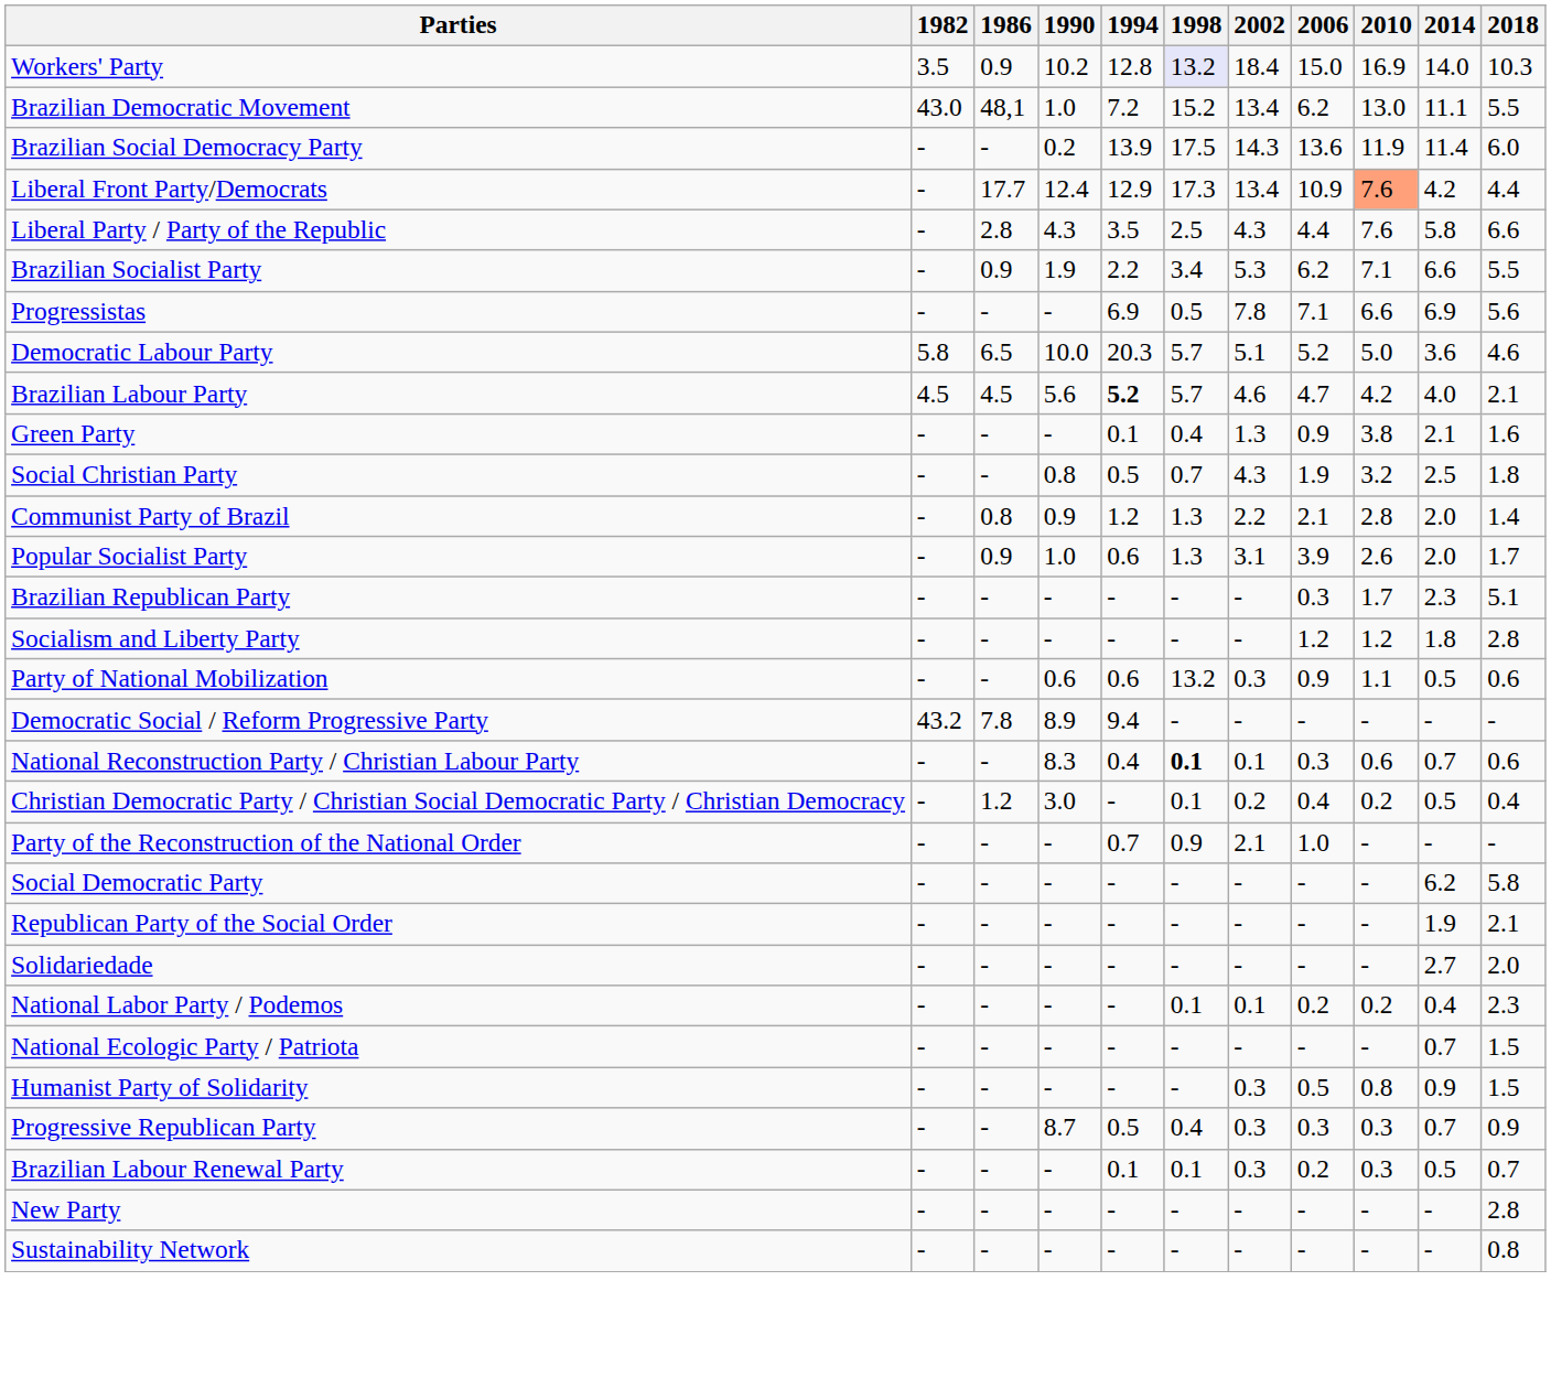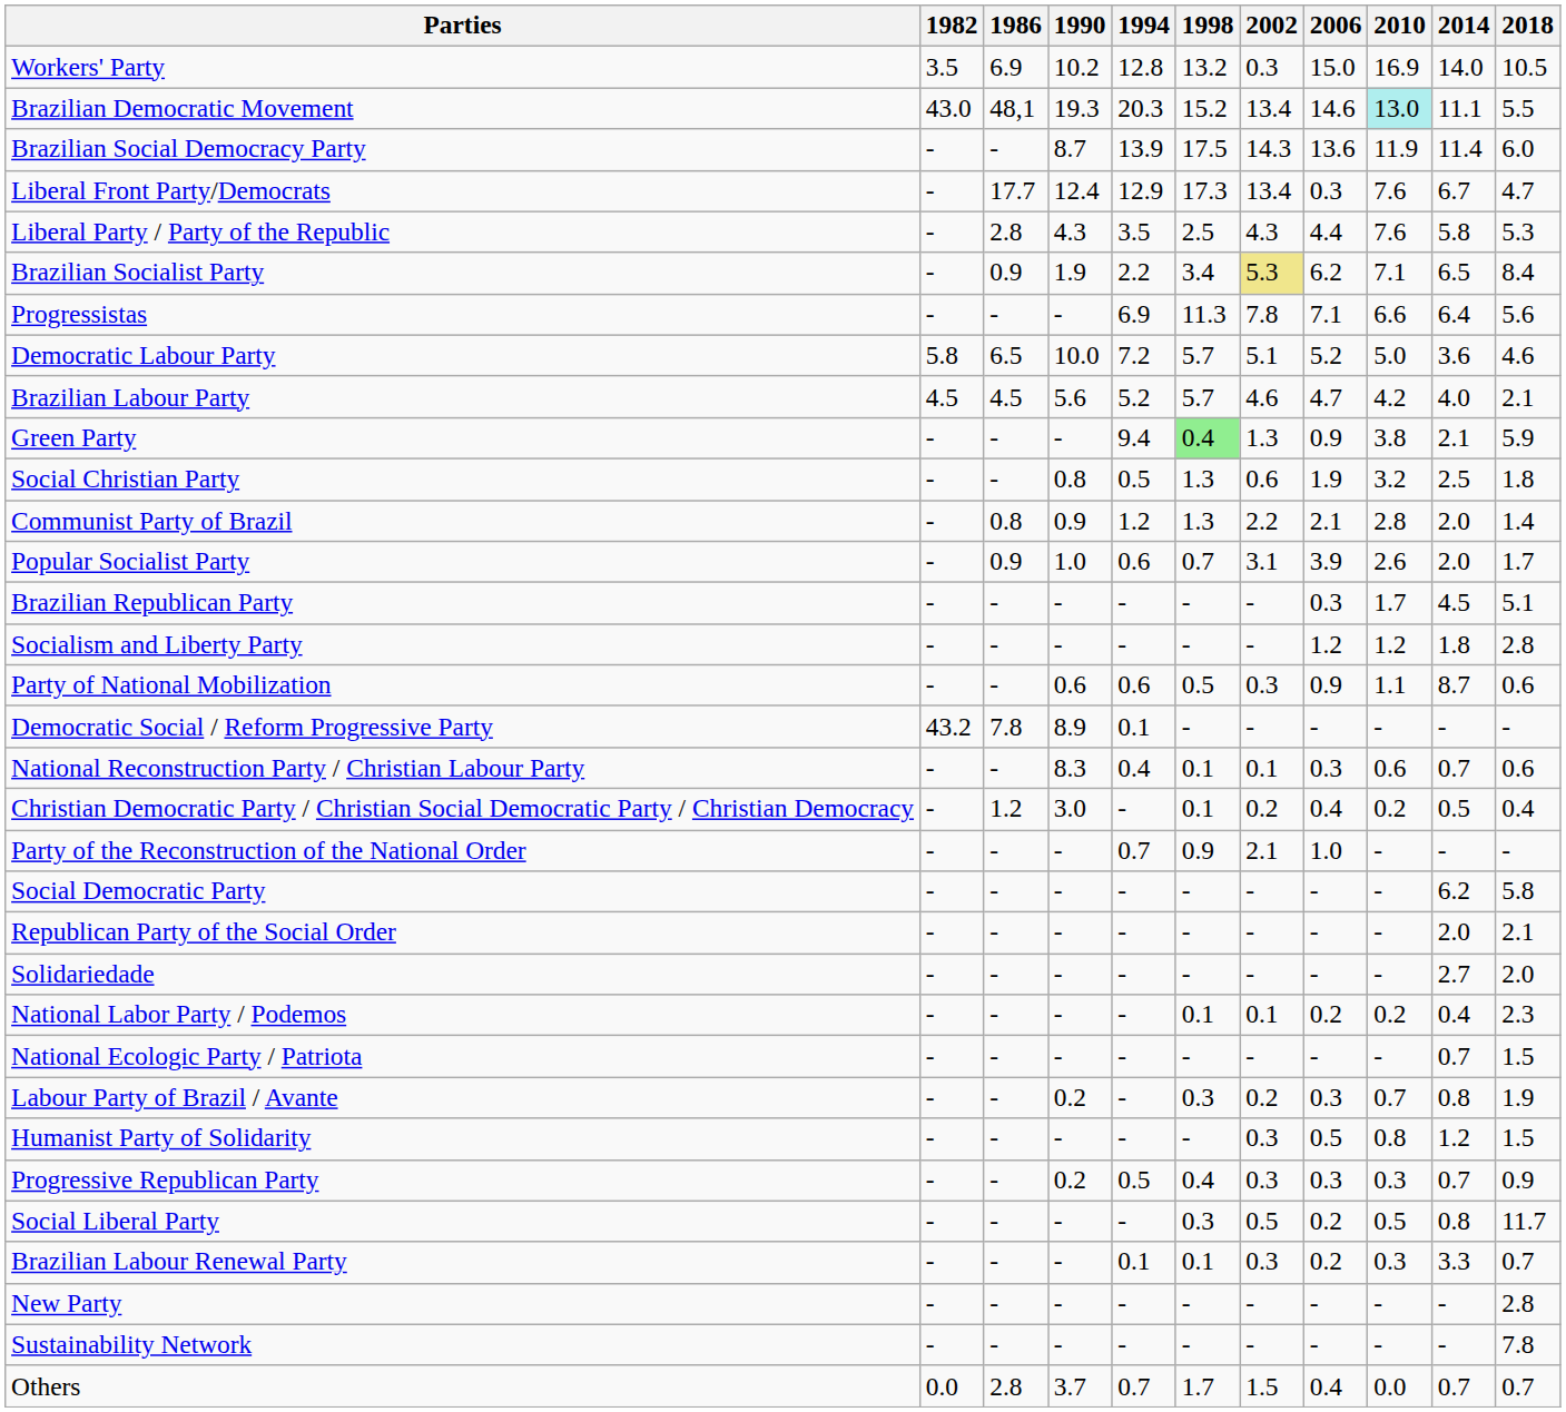 <table class="wikitable sortable">
 <tr>
 <th>Parties</th>
 <th>1982</th>
 <th>1986</th>
 <th>1990</th>
 <th>1994</th>
 <th>1998</th>
 <th>2002</th>
 <th>2006</th>
 <th>2010</th>
 <th>2014</th>
 <th>2018</th>
 </tr>
 <tr>
 <td align=left valign=top><a href='#'>Workers' Party</a></td>
 <td valign="top">3.5</td>
-<td valign="top">0.9</td>
+<td valign="top">6.9</td>
 <td valign="top">10.2</td>
 <td valign="top">12.8</td>
-<td valign="top" style="background: lavender;">13.2</td>
-<td valign="top">18.4</td>
+<td valign="top">13.2</td>
+<td valign="top">0.3</td>
 <td valign="top">15.0</td>
 <td valign="top">16.9</td>
 <td valign="top">14.0</td>
-<td valign="top">10.3</td>
+<td valign="top">10.5</td>
 </tr>
 <tr>
 <td align=left valign=top><a href='#'>Brazilian Democratic Movement</a></td>
 <td valign="top">43.0</td>
 <td valign="top">48,1</td>
-<td valign="top">1.0</td>
-<td valign="top">7.2</td>
+<td valign="top">19.3</td>
+<td valign="top">20.3</td>
 <td valign="top">15.2</td>
 <td valign="top">13.4</td>
-<td valign="top">6.2</td>
-<td valign="top">13.0</td>
+<td valign="top">14.6</td>
+<td valign="top" style="background: paleturquoise;">13.0</td>
 <td valign="top">11.1</td>
 <td valign="top">5.5</td>
 </tr>
 <tr>
 <td align=left valign=top><a href='#'>Brazilian Social Democracy Party</a></td>
 <td valign="top">-</td>
 <td valign="top">-</td>
-<td valign="top">0.2</td>
+<td valign="top">8.7</td>
 <td valign="top">13.9</td>
 <td valign="top">17.5</td>
 <td valign="top">14.3</td>
 <td valign="top">13.6</td>
 <td valign="top">11.9</td>
 <td valign="top">11.4</td>
 <td valign="top">6.0</td>
 </tr>
 <tr>
 <td align=left valign=top><a href='#'>Liberal Front Party</a>/<a href='#'>Democrats</a></td>
 <td valign="top">-</td>
 <td valign="top">17.7</td>
 <td valign="top">12.4</td>
 <td valign="top">12.9</td>
 <td valign="top">17.3</td>
 <td valign="top">13.4</td>
-<td valign="top">10.9</td>
-<td valign="top" style="background: lightsalmon;">7.6</td>
-<td valign="top">4.2</td>
-<td valign="top">4.4</td>
+<td valign="top">0.3</td>
+<td valign="top">7.6</td>
+<td valign="top">6.7</td>
+<td valign="top">4.7</td>
 </tr>
 <tr>
 <td align=left valign=top><a href='#'>Liberal Party</a> / <a href='#'>Party of the Republic</a></td>
 <td valign="top">-</td>
 <td valign="top">2.8</td>
 <td valign="top">4.3</td>
 <td valign="top">3.5</td>
 <td valign="top">2.5</td>
 <td valign="top">4.3</td>
 <td valign="top">4.4</td>
 <td valign="top">7.6</td>
 <td valign="top">5.8</td>
-<td valign="top">6.6</td>
+<td valign="top">5.3</td>
 </tr>
 <tr>
 <td align=left valign=top><a href='#'>Brazilian Socialist Party</a></td>
 <td valign="top">-</td>
 <td valign="top">0.9</td>
 <td valign="top">1.9</td>
 <td valign="top">2.2</td>
 <td valign="top">3.4</td>
-<td valign="top">5.3</td>
+<td valign="top" style="background: khaki;">5.3</td>
 <td valign="top">6.2</td>
 <td valign="top">7.1</td>
-<td valign="top">6.6</td>
-<td valign="top">5.5</td>
+<td valign="top">6.5</td>
+<td valign="top">8.4</td>
 </tr>
 <tr>
 <td align=left valign=top><a href='#'>Progressistas</a></td>
 <td valign="top">-</td>
 <td valign="top">-</td>
 <td valign="top">-</td>
 <td valign="top">6.9</td>
-<td valign="top">0.5</td>
+<td valign="top">11.3</td>
 <td valign="top">7.8</td>
 <td valign="top">7.1</td>
 <td valign="top">6.6</td>
-<td valign="top">6.9</td>
+<td valign="top">6.4</td>
 <td valign="top">5.6</td>
 </tr>
 <tr>
 <td align=left valign=top><a href='#'>Democratic Labour Party</a></td>
 <td valign="top">5.8</td>
 <td valign="top">6.5</td>
 <td valign="top">10.0</td>
-<td valign="top">20.3</td>
+<td valign="top">7.2</td>
 <td valign="top">5.7</td>
 <td valign="top">5.1</td>
 <td valign="top">5.2</td>
 <td valign="top">5.0</td>
 <td valign="top">3.6</td>
 <td valign="top">4.6</td>
 </tr>
 <tr>
 <td align=left valign=top><a href='#'>Brazilian Labour Party</a></td>
 <td valign="top">4.5</td>
 <td valign="top">4.5</td>
 <td valign="top">5.6</td>
-<td valign="top"><strong>5.2</strong></td>
+<td valign="top">5.2</td>
 <td valign="top">5.7</td>
 <td valign="top">4.6</td>
 <td valign="top">4.7</td>
 <td valign="top">4.2</td>
 <td valign="top">4.0</td>
 <td valign="top">2.1</td>
 </tr>
 <tr>
 <td align=left valign=top><a href='#'>Green Party</a></td>
 <td valign="top">-</td>
 <td valign="top">-</td>
 <td valign="top">-</td>
-<td valign="top">0.1</td>
-<td valign="top">0.4</td>
+<td valign="top">9.4</td>
+<td valign="top" style="background: lightgreen;">0.4</td>
 <td valign="top">1.3</td>
 <td valign="top">0.9</td>
 <td valign="top">3.8</td>
 <td valign="top">2.1</td>
-<td valign="top">1.6</td>
+<td valign="top">5.9</td>
 </tr>
 <tr>
 <td align=left valign=top><a href='#'>Social Christian Party</a></td>
 <td valign="top">-</td>
 <td valign="top">-</td>
 <td valign="top">0.8</td>
 <td valign="top">0.5</td>
-<td valign="top">0.7</td>
-<td valign="top">4.3</td>
+<td valign="top">1.3</td>
+<td valign="top">0.6</td>
 <td valign="top">1.9</td>
 <td valign="top">3.2</td>
 <td valign="top">2.5</td>
 <td valign="top">1.8</td>
 </tr>
 <tr>
 <td align=left valign=top><a href='#'>Communist Party of Brazil</a></td>
 <td valign="top">-</td>
 <td valign="top">0.8</td>
 <td valign="top">0.9</td>
 <td valign="top">1.2</td>
 <td valign="top">1.3</td>
 <td valign="top">2.2</td>
 <td valign="top">2.1</td>
 <td valign="top">2.8</td>
 <td valign="top">2.0</td>
 <td valign="top">1.4</td>
 </tr>
 <tr>
 <td align=left valign=top><a href='#'>Popular Socialist Party</a></td>
 <td valign="top">-</td>
 <td valign="top">0.9</td>
 <td valign="top">1.0</td>
 <td valign="top">0.6</td>
-<td valign="top">1.3</td>
+<td valign="top">0.7</td>
 <td valign="top">3.1</td>
 <td valign="top">3.9</td>
 <td valign="top">2.6</td>
 <td valign="top">2.0</td>
 <td valign="top">1.7</td>
 </tr>
 <tr>
 <td align=left valign=top><a href='#'>Brazilian Republican Party</a></td>
 <td valign="top">-</td>
 <td valign="top">-</td>
 <td valign="top">-</td>
 <td valign="top">-</td>
 <td valign="top">-</td>
 <td valign="top">-</td>
 <td valign="top">0.3</td>
 <td valign="top">1.7</td>
-<td valign="top">2.3</td>
+<td valign="top">4.5</td>
 <td valign="top">5.1</td>
 </tr>
 <tr>
 <td align=left valign=top><a href='#'>Socialism and Liberty Party</a></td>
 <td valign="top">-</td>
 <td valign="top">-</td>
 <td valign="top">-</td>
 <td valign="top">-</td>
 <td valign="top">-</td>
 <td valign="top">-</td>
 <td valign="top">1.2</td>
 <td valign="top">1.2</td>
 <td valign="top">1.8</td>
 <td valign="top">2.8</td>
 </tr>
 <tr>
 <td align=left valign=top><a href='#'>Party of National Mobilization</a></td>
 <td valign="top">-</td>
 <td valign="top">-</td>
 <td valign="top">0.6</td>
 <td valign="top">0.6</td>
-<td valign="top">13.2</td>
+<td valign="top">0.5</td>
 <td valign="top">0.3</td>
 <td valign="top">0.9</td>
 <td valign="top">1.1</td>
-<td valign="top">0.5</td>
+<td valign="top">8.7</td>
 <td valign="top">0.6</td>
 </tr>
 <tr>
 <td align=left valign=top><a href='#'>Democratic Social</a> / <a href='#'>Reform Progressive Party</a></td>
 <td valign="top">43.2</td>
 <td valign="top">7.8</td>
 <td valign="top">8.9</td>
-<td valign="top">9.4</td>
+<td valign="top">0.1</td>
 <td valign="top">-</td>
 <td valign="top">-</td>
 <td valign="top">-</td>
 <td valign="top">-</td>
 <td valign="top">-</td>
 <td valign="top">-</td>
 </tr>
 <tr>
 <td align=left valign=top><a href='#'>National Reconstruction Party</a> / <a href='#'>Christian Labour Party</a></td>
 <td valign="top">-</td>
 <td valign="top">-</td>
 <td valign="top">8.3</td>
 <td valign="top">0.4</td>
-<td valign="top"><strong>0.1</strong></td>
+<td valign="top">0.1</td>
 <td valign="top">0.1</td>
 <td valign="top">0.3</td>
 <td valign="top">0.6</td>
 <td valign="top">0.7</td>
 <td valign="top">0.6</td>
 </tr>
 <tr>
 <td align=left valign=top><a href='#'>Christian Democratic Party</a> / <a href='#'>Christian Social Democratic Party</a> / <a href='#'>Christian Democracy</a></td>
 <td valign="top">-</td>
 <td valign="top">1.2</td>
 <td valign="top">3.0</td>
 <td valign="top">-</td>
 <td valign="top">0.1</td>
 <td valign="top">0.2</td>
 <td valign="top">0.4</td>
 <td valign="top">0.2</td>
 <td valign="top">0.5</td>
 <td valign="top">0.4</td>
 </tr>
 <tr>
 <td align=left valign=top><a href='#'>Party of the Reconstruction of the National Order</a></td>
 <td valign="top">-</td>
 <td valign="top">-</td>
 <td valign="top">-</td>
 <td valign="top">0.7</td>
 <td valign="top">0.9</td>
 <td valign="top">2.1</td>
 <td valign="top">1.0</td>
 <td valign="top">-</td>
 <td valign="top">-</td>
 <td valign="top">-</td>
 </tr>
 <tr>
 <td align=left valign=top><a href='#'>Social Democratic Party</a></td>
 <td valign="top">-</td>
 <td valign="top">-</td>
 <td valign="top">-</td>
 <td valign="top">-</td>
 <td valign="top">-</td>
 <td valign="top">-</td>
 <td valign="top">-</td>
 <td valign="top">-</td>
 <td valign="top">6.2</td>
 <td valign="top">5.8</td>
 </tr>
 <tr>
 <td align=left valign=top><a href='#'>Republican Party of the Social Order</a></td>
 <td valign="top">-</td>
 <td valign="top">-</td>
 <td valign="top">-</td>
 <td valign="top">-</td>
 <td valign="top">-</td>
 <td valign="top">-</td>
 <td valign="top">-</td>
 <td valign="top">-</td>
-<td valign="top">1.9</td>
+<td valign="top">2.0</td>
 <td valign="top">2.1</td>
 </tr>
 <tr>
 <td align=left valign=top><a href='#'>Solidariedade</a></td>
 <td valign="top">-</td>
 <td valign="top">-</td>
 <td valign="top">-</td>
 <td valign="top">-</td>
 <td valign="top">-</td>
 <td valign="top">-</td>
 <td valign="top">-</td>
 <td valign="top">-</td>
 <td valign="top">2.7</td>
 <td valign="top">2.0</td>
 </tr>
 <tr>
 <td align=left valign=top><a href='#'>National Labor Party</a> / <a href='#'>Podemos</a></td>
 <td valign="top">-</td>
 <td valign="top">-</td>
 <td valign="top">-</td>
 <td valign="top">-</td>
 <td valign="top">0.1</td>
 <td valign="top">0.1</td>
 <td valign="top">0.2</td>
 <td valign="top">0.2</td>
 <td valign="top">0.4</td>
 <td valign="top">2.3</td>
 </tr>
 <tr>
 <td align=left valign=top><a href='#'>National Ecologic Party</a> / <a href='#'>Patriota</a></td>
 <td valign="top">-</td>
 <td valign="top">-</td>
 <td valign="top">-</td>
 <td valign="top">-</td>
 <td valign="top">-</td>
 <td valign="top">-</td>
 <td valign="top">-</td>
 <td valign="top">-</td>
 <td valign="top">0.7</td>
 <td valign="top">1.5</td>
 </tr>
 <tr>
+<td align=left valign=top><a href='#'>Labour Party of Brazil</a> / <a href='#'>Avante</a></td>
+<td valign="top">-</td>
+<td valign="top">-</td>
+<td valign="top">0.2</td>
+<td valign="top">-</td>
+<td valign="top">0.3</td>
+<td valign="top">0.2</td>
+<td valign="top">0.3</td>
+<td valign="top">0.7</td>
+<td valign="top">0.8</td>
+<td valign="top">1.9</td>
+</tr>
+<tr>
 <td align=left valign=top><a href='#'>Humanist Party of Solidarity</a></td>
 <td valign="top">-</td>
 <td valign="top">-</td>
 <td valign="top">-</td>
 <td valign="top">-</td>
 <td valign="top">-</td>
 <td valign="top">0.3</td>
 <td valign="top">0.5</td>
 <td valign="top">0.8</td>
-<td valign="top">0.9</td>
+<td valign="top">1.2</td>
 <td valign="top">1.5</td>
 </tr>
 <tr>
 <td align=left valign=top><a href='#'>Progressive Republican Party</a></td>
 <td valign="top">-</td>
 <td valign="top">-</td>
-<td valign="top">8.7</td>
+<td valign="top">0.2</td>
 <td valign="top">0.5</td>
 <td valign="top">0.4</td>
 <td valign="top">0.3</td>
 <td valign="top">0.3</td>
 <td valign="top">0.3</td>
 <td valign="top">0.7</td>
 <td valign="top">0.9</td>
+</tr>
+<tr>
+<td align=left valign=top><a href='#'>Social Liberal Party</a></td>
+<td valign="top">-</td>
+<td valign="top">-</td>
+<td valign="top">-</td>
+<td valign="top">-</td>
+<td valign="top">0.3</td>
+<td valign="top">0.5</td>
+<td valign="top">0.2</td>
+<td valign="top">0.5</td>
+<td valign="top">0.8</td>
+<td valign="top">11.7</td>
 </tr>
 <tr>
 <td align=left valign=top><a href='#'>Brazilian Labour Renewal Party</a></td>
 <td valign="top">-</td>
 <td valign="top">-</td>
 <td valign="top">-</td>
 <td valign="top">0.1</td>
 <td valign="top">0.1</td>
 <td valign="top">0.3</td>
 <td valign="top">0.2</td>
 <td valign="top">0.3</td>
-<td valign="top">0.5</td>
+<td valign="top">3.3</td>
 <td valign="top">0.7</td>
 </tr>
 <tr>
 <td align=left valign=top><a href='#'>New Party</a></td>
 <td valign="top">-</td>
 <td valign="top">-</td>
 <td valign="top">-</td>
 <td valign="top">-</td>
 <td valign="top">-</td>
 <td valign="top">-</td>
 <td valign="top">-</td>
 <td valign="top">-</td>
 <td valign="top">-</td>
 <td valign="top">2.8</td>
 </tr>
 <tr>
 <td align=left valign=top><a href='#'>Sustainability Network</a></td>
 <td valign="top">-</td>
 <td valign="top">-</td>
 <td valign="top">-</td>
 <td valign="top">-</td>
 <td valign="top">-</td>
 <td valign="top">-</td>
 <td valign="top">-</td>
 <td valign="top">-</td>
 <td valign="top">-</td>
-<td valign="top">0.8</td>
+<td valign="top">7.8</td>
+</tr>
+<tr>
+<td align=left valign=top>Others</td>
+<td valign="top">0.0</td>
+<td valign="top">2.8</td>
+<td valign="top">3.7</td>
+<td valign="top">0.7</td>
+<td valign="top">1.7</td>
+<td valign="top">1.5</td>
+<td valign="top">0.4</td>
+<td valign="top">0.0</td>
+<td valign="top">0.7</td>
+<td valign="top">0.7</td>
 </tr>
 <tr>
 </tr>
 </table>
